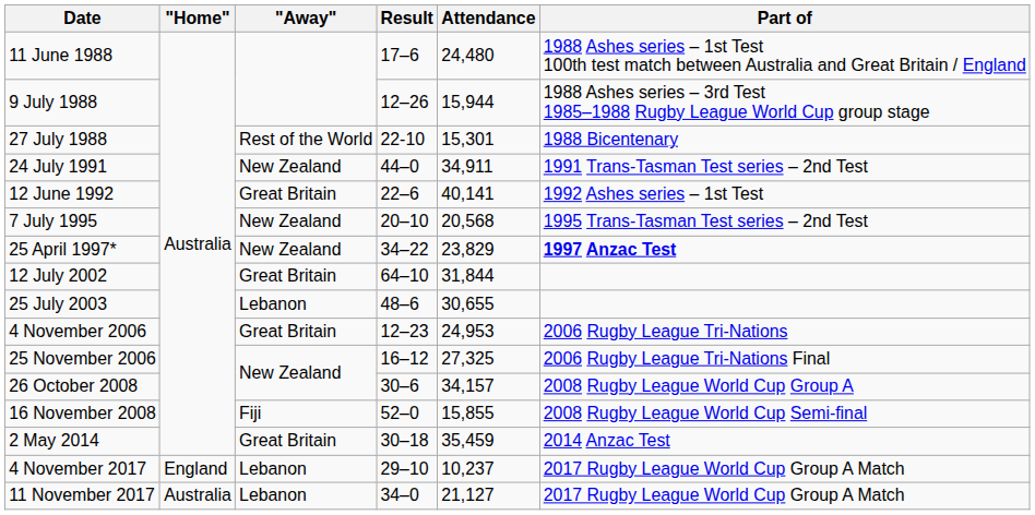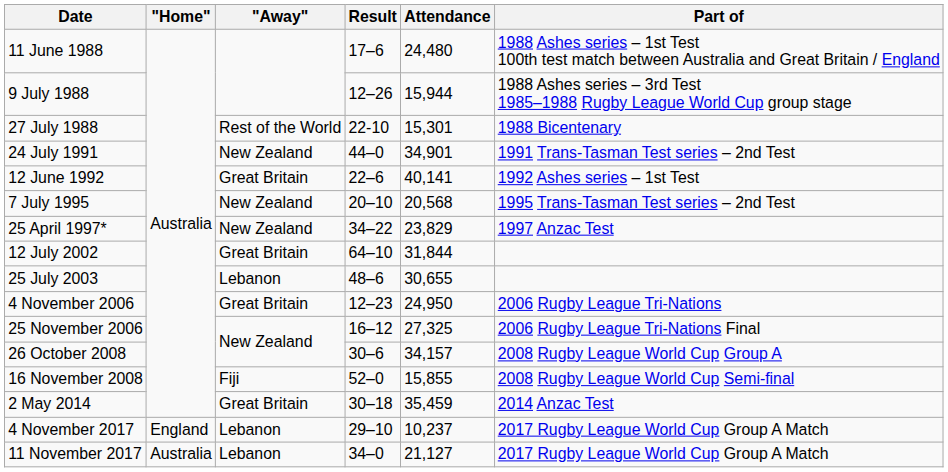 <table class="wikitable">
 <tr>
 <th>Date</th>
 <th>"Home"</th>
 <th>"Away"</th>
 <th>Result</th>
 <th>Attendance</th>
 <th>Part of</th>
 </tr>
 <tr>
 <td>11 June 1988</td>
 <td rowspan="14"> Australia</td>
 <td rowspan="2"></td>
 <td>17–6</td>
 <td>24,480</td>
 <td><a href='#'>1988</a> <a href='#'>Ashes series</a> – 1st Test <br> 100th test match between Australia and Great Britain / <a href='#'>England</a></td>
 </tr>
 <tr>
 <td>9 July 1988</td>
 <td>12–26</td>
 <td>15,944</td>
 <td>1988 Ashes series – 3rd Test <br> <a href='#'>1985–1988</a> <a href='#'>Rugby League World Cup</a> group stage</td>
 </tr>
 <tr>
 <td>27 July 1988</td>
 <td> Rest of the World</td>
 <td>22-10</td>
 <td>15,301</td>
 <td><a href='#'>1988 Bicentenary</a></td>
 </tr>
 <tr>
 <td>24 July 1991</td>
 <td> New Zealand</td>
 <td>44–0</td>
-<td>34,911</td>
+<td>34,901</td>
 <td><a href='#'>1991</a> <a href='#'>Trans-Tasman Test series</a> – 2nd Test</td>
 </tr>
 <tr>
 <td>12 June 1992</td>
 <td> Great Britain</td>
 <td>22–6</td>
 <td>40,141</td>
 <td><a href='#'>1992</a> <a href='#'>Ashes series</a> – 1st Test</td>
 </tr>
 <tr>
 <td>7 July 1995</td>
 <td> New Zealand</td>
 <td>20–10</td>
 <td>20,568</td>
 <td><a href='#'>1995</a> <a href='#'>Trans-Tasman Test series</a> – 2nd Test</td>
 </tr>
 <tr>
 <td>25 April 1997*</td>
 <td> New Zealand</td>
 <td>34–22</td>
 <td>23,829</td>
-<td><strong><a href='#'>1997</a> <a href='#'>Anzac Test</a></strong></td>
+<td><a href='#'>1997</a> <a href='#'>Anzac Test</a></td>
 </tr>
 <tr>
 <td>12 July 2002</td>
 <td> Great Britain</td>
 <td>64–10</td>
 <td>31,844</td>
 <td></td>
 </tr>
 <tr>
 <td>25 July 2003</td>
 <td> Lebanon</td>
 <td>48–6</td>
 <td>30,655</td>
 <td></td>
 </tr>
 <tr>
 <td>4 November 2006</td>
 <td> Great Britain</td>
 <td>12–23</td>
-<td>24,953</td>
+<td>24,950</td>
 <td><a href='#'>2006</a> <a href='#'>Rugby League Tri-Nations</a></td>
 </tr>
 <tr>
 <td>25 November 2006</td>
 <td rowspan=2> New Zealand</td>
 <td>16–12</td>
 <td>27,325</td>
 <td><a href='#'>2006</a> <a href='#'>Rugby League Tri-Nations</a> Final</td>
 </tr>
 <tr>
 <td>26 October 2008</td>
 <td>30–6</td>
 <td>34,157</td>
 <td><a href='#'>2008</a> <a href='#'>Rugby League World Cup</a> <a href='#'>Group A</a></td>
 </tr>
 <tr>
 <td>16 November 2008</td>
 <td> Fiji</td>
 <td>52–0</td>
 <td>15,855</td>
 <td><a href='#'>2008</a> <a href='#'>Rugby League World Cup</a> <a href='#'>Semi-final</a></td>
 </tr>
 <tr>
 <td>2 May 2014</td>
 <td> Great Britain</td>
 <td>30–18</td>
 <td>35,459</td>
 <td><a href='#'>2014</a> <a href='#'>Anzac Test</a></td>
 </tr>
 <tr>
 <td>4 November 2017</td>
 <td> England</td>
 <td> Lebanon</td>
 <td>29–10</td>
 <td>10,237</td>
 <td><a href='#'>2017 Rugby League World Cup</a> Group A Match</td>
 </tr>
 <tr>
 <td>11 November 2017</td>
 <td> Australia</td>
 <td> Lebanon</td>
 <td>34–0</td>
 <td>21,127</td>
 <td><a href='#'>2017 Rugby League World Cup</a> Group A Match</td>
 </tr>
 </table>
